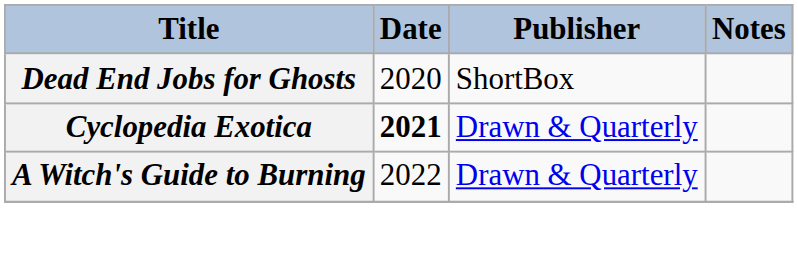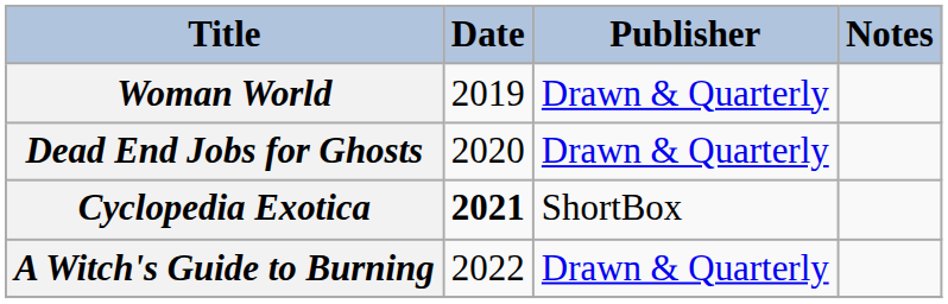 <table class="wikitable sortable">
 <tr>
 <th scope="col" style="background:#B0C4DE;">Title</th>
 <th scope="col" style="background:#B0C4DE;">Date</th>
 <th scope="col" style="background:#B0C4DE;">Publisher</th>
 <th scope="col" style="background:#B0C4DE;">Notes</th>
 </tr>
 <tr>
+<th scope="row"><em>Woman World</em></th>
+<td>2019</td>
+<td><a href='#'>Drawn & Quarterly</a></td>
+<td style="text-align:center;"></td>
+</tr>
+<tr>
 <th scope="row"><em>Dead End Jobs for Ghosts</em></th>
 <td>2020</td>
-<td>ShortBox</td>
+<td><a href='#'>Drawn & Quarterly</a></td>
 <td style="text-align:center;"></td>
 </tr>
 <tr>
 <th scope="row"><em>Cyclopedia Exotica</em></th>
 <td><strong>2021</strong></td>
-<td><a href='#'>Drawn & Quarterly</a></td>
+<td>ShortBox</td>
 <td style="text-align:center;"></td>
 </tr>
 <tr>
 <th scope="row"><em>A Witch's Guide to Burning</em></th>
 <td>2022</td>
 <td><a href='#'>Drawn & Quarterly</a></td>
 <td style="text-align:center;"><br></td>
 </tr>
 <tr>
 </tr>
 </table>
